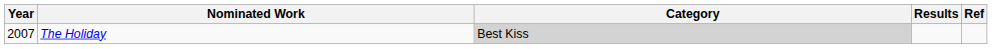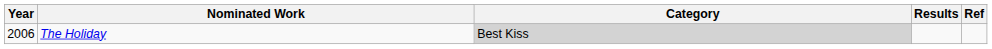 <table class="wikitable">
 <tr>
 <th scope="col" style="width:1em;">Year</th>
 <th scope="col" style="width:35em;">Nominated Work</th>
 <th scope="col" style="width:35em;">Category</th>
 <th scope="col" style="width:1em;">Results</th>
 <th scope="col" style="width:1em;">Ref</th>
 </tr>
 <tr>
-<td>2007</td>
+<td>2006</td>
 <td><em><a href='#'>The Holiday</a></em></td>
 <td style="background: lightgrey;">Best Kiss</td>
 <td></td>
 <td></td>
 </tr>
 </table>
